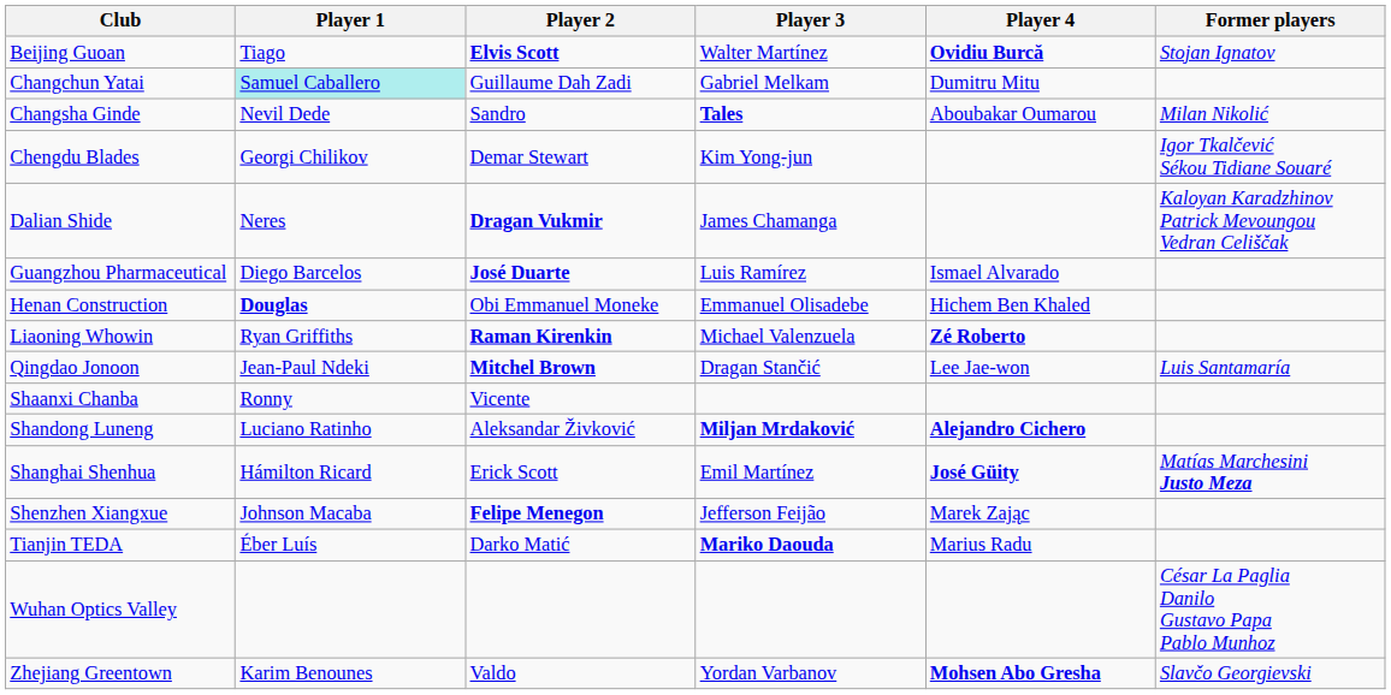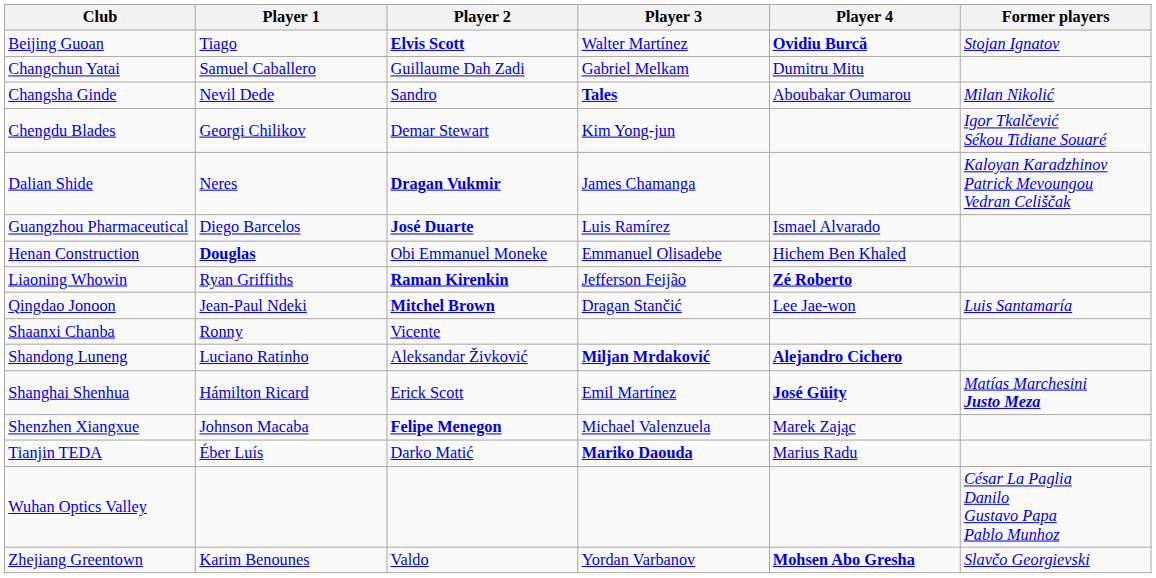 <table class="wikitable">
 <tr>
 <th width="180">Club</th>
 <th width="180">Player 1</th>
 <th width="180">Player 2</th>
 <th width="180">Player 3</th>
 <th width="180">Player 4</th>
 <th width="180">Former players</th>
 </tr>
 <tr>
 <td><a href='#'>Beijing Guoan</a></td>
 <td> <a href='#'>Tiago</a></td>
 <td> <strong><a href='#'>Elvis Scott</a></strong></td>
 <td> <a href='#'>Walter Martínez</a></td>
 <td> <strong><a href='#'>Ovidiu Burcă</a></strong></td>
 <td> <em><a href='#'>Stojan Ignatov</a></em></td>
 </tr>
 <tr>
 <td><a href='#'>Changchun Yatai</a></td>
-<td style="background: paleturquoise;"> <a href='#'>Samuel Caballero</a></td>
+<td> <a href='#'>Samuel Caballero</a></td>
 <td> <a href='#'>Guillaume Dah Zadi</a></td>
 <td> <a href='#'>Gabriel Melkam</a></td>
 <td> <a href='#'>Dumitru Mitu</a></td>
 <td></td>
 </tr>
 <tr>
 <td><a href='#'>Changsha Ginde</a></td>
 <td> <a href='#'>Nevil Dede</a></td>
 <td> <a href='#'>Sandro</a></td>
 <td> <strong><a href='#'>Tales</a></strong></td>
 <td> <a href='#'>Aboubakar Oumarou</a></td>
 <td> <em><a href='#'>Milan Nikolić</a></em></td>
 </tr>
 <tr>
 <td><a href='#'>Chengdu Blades</a></td>
 <td> <a href='#'>Georgi Chilikov</a></td>
 <td> <a href='#'>Demar Stewart</a></td>
 <td> <a href='#'>Kim Yong-jun</a></td>
 <td></td>
 <td> <em><a href='#'>Igor Tkalčević</a></em> <br>  <em><a href='#'>Sékou Tidiane Souaré</a></em></td>
 </tr>
 <tr>
 <td><a href='#'>Dalian Shide</a></td>
 <td> <a href='#'>Neres</a></td>
 <td> <strong><a href='#'>Dragan Vukmir</a></strong></td>
 <td> <a href='#'>James Chamanga</a></td>
 <td></td>
 <td> <em><a href='#'>Kaloyan Karadzhinov</a></em> <br>  <em><a href='#'>Patrick Mevoungou</a></em> <br>  <em><a href='#'>Vedran Celiščak</a></em></td>
 </tr>
 <tr>
 <td><a href='#'>Guangzhou Pharmaceutical</a></td>
 <td> <a href='#'>Diego Barcelos</a></td>
 <td> <strong><a href='#'>José Duarte</a></strong></td>
 <td> <a href='#'>Luis Ramírez</a></td>
 <td> <a href='#'>Ismael Alvarado</a></td>
 <td></td>
 </tr>
 <tr>
 <td><a href='#'>Henan Construction</a></td>
 <td> <strong><a href='#'>Douglas</a></strong></td>
 <td> <a href='#'>Obi Emmanuel Moneke</a></td>
 <td> <a href='#'>Emmanuel Olisadebe</a></td>
 <td> <a href='#'>Hichem Ben Khaled</a></td>
 <td></td>
 </tr>
 <tr>
 <td><a href='#'>Liaoning Whowin</a></td>
 <td> <a href='#'>Ryan Griffiths</a></td>
 <td> <strong><a href='#'>Raman Kirenkin</a></strong></td>
-<td> <a href='#'>Michael Valenzuela</a></td>
+<td> <a href='#'>Jefferson Feijão</a></td>
 <td> <strong><a href='#'>Zé Roberto</a></strong></td>
 <td></td>
 </tr>
 <tr>
 <td><a href='#'>Qingdao Jonoon</a></td>
 <td> <a href='#'>Jean-Paul Ndeki</a></td>
 <td> <strong><a href='#'>Mitchel Brown</a></strong></td>
 <td> <a href='#'>Dragan Stančić</a></td>
 <td> <a href='#'>Lee Jae-won</a></td>
 <td> <em><a href='#'>Luis Santamaría</a></em></td>
 </tr>
 <tr>
 <td><a href='#'>Shaanxi Chanba</a></td>
 <td> <a href='#'>Ronny</a></td>
 <td> <a href='#'>Vicente</a></td>
 <td></td>
 <td></td>
 <td></td>
 </tr>
 <tr>
 <td><a href='#'>Shandong Luneng</a></td>
 <td> <a href='#'>Luciano Ratinho</a></td>
 <td> <a href='#'>Aleksandar Živković</a></td>
 <td> <strong><a href='#'>Miljan Mrdaković</a></strong></td>
 <td> <strong><a href='#'>Alejandro Cichero</a></strong></td>
 <td></td>
 </tr>
 <tr>
 <td><a href='#'>Shanghai Shenhua</a></td>
 <td> <a href='#'>Hámilton Ricard</a></td>
 <td> <a href='#'>Erick Scott</a></td>
 <td> <a href='#'>Emil Martínez</a></td>
 <td> <strong><a href='#'>José Güity</a></strong></td>
 <td> <em><a href='#'>Matías Marchesini</a></em><br> <strong><em><a href='#'>Justo Meza</a></em></strong></td>
 </tr>
 <tr>
 <td><a href='#'>Shenzhen Xiangxue</a></td>
 <td> <a href='#'>Johnson Macaba</a></td>
 <td> <strong><a href='#'>Felipe Menegon</a></strong></td>
-<td> <a href='#'>Jefferson Feijão</a></td>
+<td> <a href='#'>Michael Valenzuela</a></td>
 <td> <a href='#'>Marek Zając</a></td>
 <td></td>
 </tr>
 <tr>
 <td><a href='#'>Tianjin TEDA</a></td>
 <td> <a href='#'>Éber Luís</a></td>
 <td> <a href='#'>Darko Matić</a></td>
 <td> <strong><a href='#'>Mariko Daouda</a></strong></td>
 <td> <a href='#'>Marius Radu</a></td>
 <td></td>
 </tr>
 <tr>
 <td><a href='#'>Wuhan Optics Valley</a></td>
 <td></td>
 <td></td>
 <td></td>
 <td></td>
 <td> <em><a href='#'>César La Paglia</a></em> <br>  <em><a href='#'>Danilo</a></em> <br>  <em><a href='#'>Gustavo Papa</a></em> <br>  <em><a href='#'>Pablo Munhoz</a></em></td>
 </tr>
 <tr>
 <td><a href='#'>Zhejiang Greentown</a></td>
 <td> <a href='#'>Karim Benounes</a></td>
 <td> <a href='#'>Valdo</a></td>
 <td> <a href='#'>Yordan Varbanov</a></td>
 <td> <strong><a href='#'>Mohsen Abo Gresha</a></strong></td>
 <td> <em><a href='#'>Slavčo Georgievski</a></em></td>
 </tr>
 </table>
